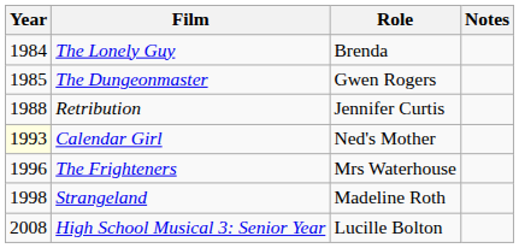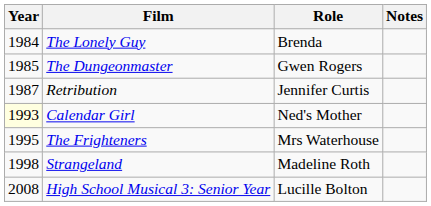 <table class="wikitable">
 <tr>
 <th>Year</th>
 <th>Film</th>
 <th>Role</th>
 <th>Notes</th>
 </tr>
 <tr>
 <td>1984</td>
 <td><em><a href='#'>The Lonely Guy</a></em></td>
 <td>Brenda</td>
 <td></td>
 </tr>
 <tr>
 <td>1985</td>
 <td><em><a href='#'>The Dungeonmaster</a></em></td>
 <td>Gwen Rogers</td>
 <td></td>
 </tr>
 <tr>
-<td>1988</td>
+<td>1987</td>
 <td><em>Retribution</em></td>
 <td>Jennifer Curtis</td>
 <td></td>
 </tr>
 <tr>
 <td style="background: lightyellow;">1993</td>
 <td><em><a href='#'>Calendar Girl</a></em></td>
 <td>Ned's Mother</td>
 <td></td>
 </tr>
 <tr>
-<td>1996</td>
+<td>1995</td>
 <td><em><a href='#'>The Frighteners</a></em></td>
 <td>Mrs Waterhouse</td>
 <td></td>
 </tr>
 <tr>
 <td>1998</td>
 <td><em><a href='#'>Strangeland</a></em></td>
 <td>Madeline Roth</td>
 <td></td>
 </tr>
 <tr>
 <td>2008</td>
 <td><em><a href='#'>High School Musical 3: Senior Year</a></em></td>
 <td>Lucille Bolton</td>
 <td></td>
 </tr>
 </table>
